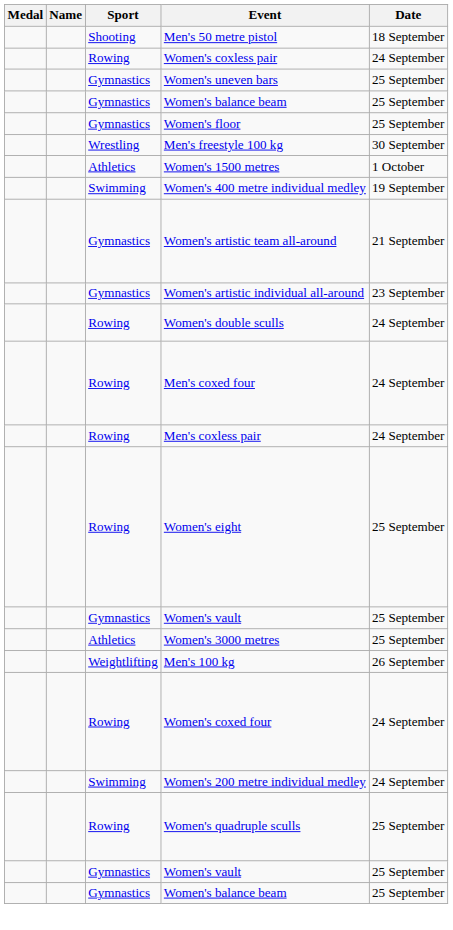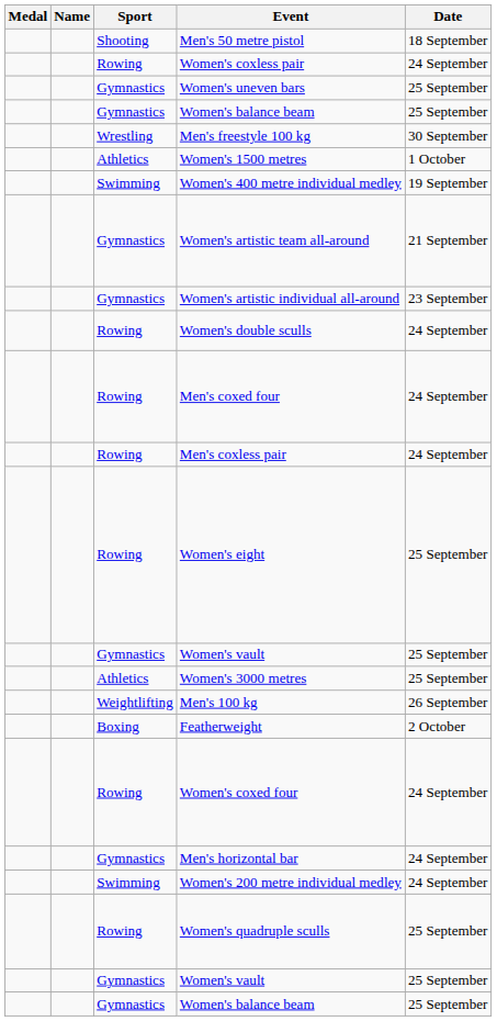 <table class="wikitable sortable" style="font-size:90%">
 <tr>
 <th>Medal</th>
 <th>Name</th>
 <th>Sport</th>
 <th>Event</th>
 <th>Date</th>
 </tr>
 <tr>
 <td></td>
 <td></td>
 <td><a href='#'>Shooting</a></td>
 <td><a href='#'>Men's 50 metre pistol</a></td>
 <td>18 September</td>
 </tr>
 <tr>
 <td></td>
 <td><br></td>
 <td><a href='#'>Rowing</a></td>
 <td><a href='#'>Women's coxless pair</a></td>
 <td>24 September</td>
 </tr>
 <tr>
 <td></td>
 <td></td>
 <td><a href='#'>Gymnastics</a></td>
 <td><a href='#'>Women's uneven bars</a></td>
 <td>25 September</td>
 </tr>
 <tr>
 <td></td>
 <td></td>
 <td><a href='#'>Gymnastics</a></td>
 <td><a href='#'>Women's balance beam</a></td>
-<td>25 September</td>
-</tr>
-<tr>
-<td></td>
-<td></td>
-<td><a href='#'>Gymnastics</a></td>
-<td><a href='#'>Women's floor</a></td>
 <td>25 September</td>
 </tr>
 <tr>
 <td></td>
 <td></td>
 <td><a href='#'>Wrestling</a></td>
 <td><a href='#'>Men's freestyle 100 kg</a></td>
 <td>30 September</td>
 </tr>
 <tr>
 <td></td>
 <td></td>
 <td><a href='#'>Athletics</a></td>
 <td><a href='#'>Women's 1500 metres</a></td>
 <td>1 October</td>
 </tr>
 <tr>
 <td></td>
 <td></td>
 <td><a href='#'>Swimming</a></td>
 <td><a href='#'>Women's 400 metre individual medley</a></td>
 <td>19 September</td>
 </tr>
 <tr>
 <td></td>
 <td><br><br><br><br><br></td>
 <td><a href='#'>Gymnastics</a></td>
 <td><a href='#'>Women's artistic team all-around</a></td>
 <td>21 September</td>
 </tr>
 <tr>
 <td></td>
 <td></td>
 <td><a href='#'>Gymnastics</a></td>
 <td><a href='#'>Women's artistic individual all-around</a></td>
 <td>23 September</td>
 </tr>
 <tr>
 <td></td>
 <td><br><br></td>
 <td><a href='#'>Rowing</a></td>
 <td><a href='#'>Women's double sculls</a></td>
 <td>24 September</td>
 </tr>
 <tr>
 <td></td>
 <td><br><br><br><br><br></td>
 <td><a href='#'>Rowing</a></td>
 <td><a href='#'>Men's coxed four</a></td>
 <td>24 September</td>
 </tr>
 <tr>
 <td></td>
 <td><br></td>
 <td><a href='#'>Rowing</a></td>
 <td><a href='#'>Men's coxless pair</a></td>
 <td>24 September</td>
 </tr>
 <tr>
 <td></td>
 <td><br><br><br><br><br><br><br><br><br><br></td>
 <td><a href='#'>Rowing</a></td>
 <td><a href='#'>Women's eight</a></td>
 <td>25 September</td>
 </tr>
 <tr>
 <td></td>
 <td></td>
 <td><a href='#'>Gymnastics</a></td>
 <td><a href='#'>Women's vault</a></td>
 <td>25 September</td>
 </tr>
 <tr>
 <td></td>
 <td></td>
 <td><a href='#'>Athletics</a></td>
 <td><a href='#'>Women's 3000 metres</a></td>
 <td>25 September</td>
 </tr>
 <tr>
 <td></td>
 <td></td>
 <td><a href='#'>Weightlifting</a></td>
 <td><a href='#'>Men's 100 kg</a></td>
 <td>26 September</td>
 </tr>
 <tr>
 <td></td>
+<td></td>
+<td><a href='#'>Boxing</a></td>
+<td><a href='#'>Featherweight</a></td>
+<td>2 October</td>
+</tr>
+<tr>
+<td></td>
 <td><br><br><br><br><br><br></td>
 <td><a href='#'>Rowing</a></td>
 <td><a href='#'>Women's coxed four</a></td>
+<td>24 September</td>
+</tr>
+<tr>
+<td></td>
+<td></td>
+<td><a href='#'>Gymnastics</a></td>
+<td><a href='#'>Men's horizontal bar</a></td>
 <td>24 September</td>
 </tr>
 <tr>
 <td></td>
 <td></td>
 <td><a href='#'>Swimming</a></td>
 <td><a href='#'>Women's 200 metre individual medley</a></td>
 <td>24 September</td>
 </tr>
 <tr>
 <td></td>
 <td><br><br><br><br></td>
 <td><a href='#'>Rowing</a></td>
 <td><a href='#'>Women's quadruple sculls</a></td>
 <td>25 September</td>
 </tr>
 <tr>
 <td></td>
 <td></td>
 <td><a href='#'>Gymnastics</a></td>
 <td><a href='#'>Women's vault</a></td>
 <td>25 September</td>
 </tr>
 <tr>
 <td></td>
 <td></td>
 <td><a href='#'>Gymnastics</a></td>
 <td><a href='#'>Women's balance beam</a></td>
 <td>25 September</td>
 </tr>
 </table>
